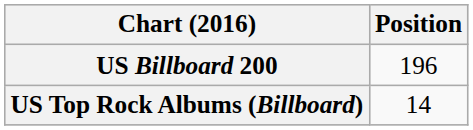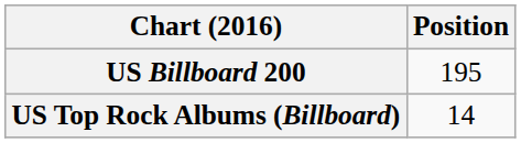 <table class="wikitable sortable plainrowheaders" style="text-align:center">
 <tr>
 <th scope="col">Chart (2016)</th>
 <th scope="col">Position</th>
 </tr>
 <tr>
 <th scope="row">US <em>Billboard</em> 200</th>
-<td>196</td>
+<td>195</td>
 </tr>
 <tr>
 <th scope="row">US Top Rock Albums (<em>Billboard</em>)</th>
 <td>14</td>
 </tr>
 </table>
